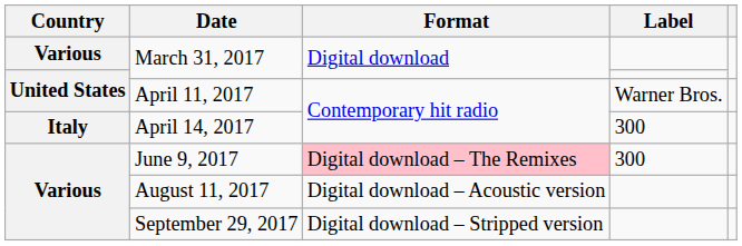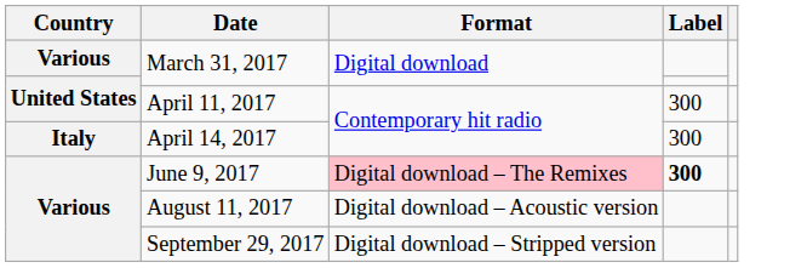 <table class="wikitable plainrowheaders">
 <tr>
 <th scope="col">Country</th>
 <th scope="col">Date</th>
 <th scope="col">Format</th>
 <th scope="col">Label</th>
 <th scope="col"></th>
 </tr>
 <tr>
 <th scope="row">Various</th>
 <td rowspan="2">March 31, 2017</td>
 <td rowspan="2"><a href='#'>Digital download</a></td>
 <td></td>
 <td rowspan="2"></td>
 </tr>
 <tr>
 <th scope="row" rowspan="2">United States</th>
 <td></td>
 </tr>
 <tr>
 <td>April 11, 2017</td>
 <td rowspan="2"><a href='#'>Contemporary hit radio</a></td>
-<td>Warner Bros.</td>
+<td>300</td>
 <td></td>
 </tr>
 <tr>
 <th scope="row">Italy</th>
 <td>April 14, 2017</td>
 <td>300</td>
 <td align="center"></td>
 </tr>
 <tr>
 <th scope="row" rowspan="3">Various</th>
 <td>June 9, 2017</td>
 <td style="background: pink;">Digital download – The Remixes</td>
-<td>300</td>
+<td><strong>300</strong></td>
 <td align="center"></td>
 </tr>
 <tr>
 <td>August 11, 2017</td>
 <td>Digital download – Acoustic version</td>
 <td></td>
 <td align="center"></td>
 </tr>
 <tr>
 <td>September 29, 2017</td>
 <td>Digital download – Stripped version</td>
 <td></td>
 <td align="center"></td>
 </tr>
 </table>
